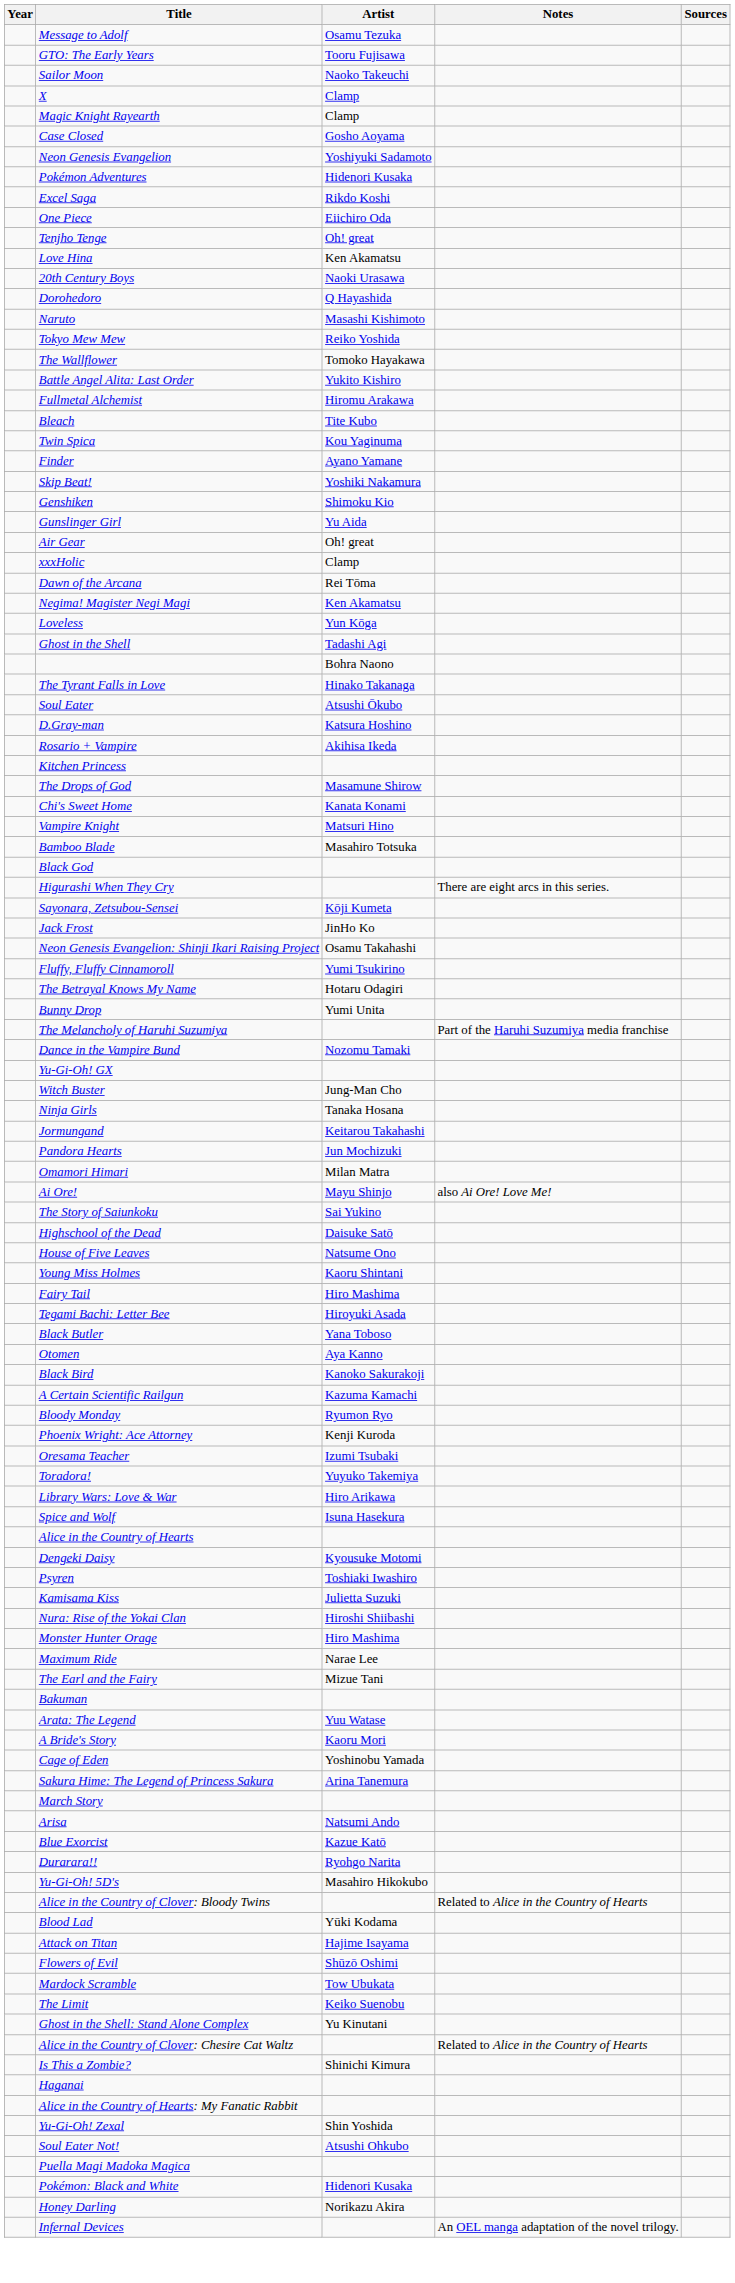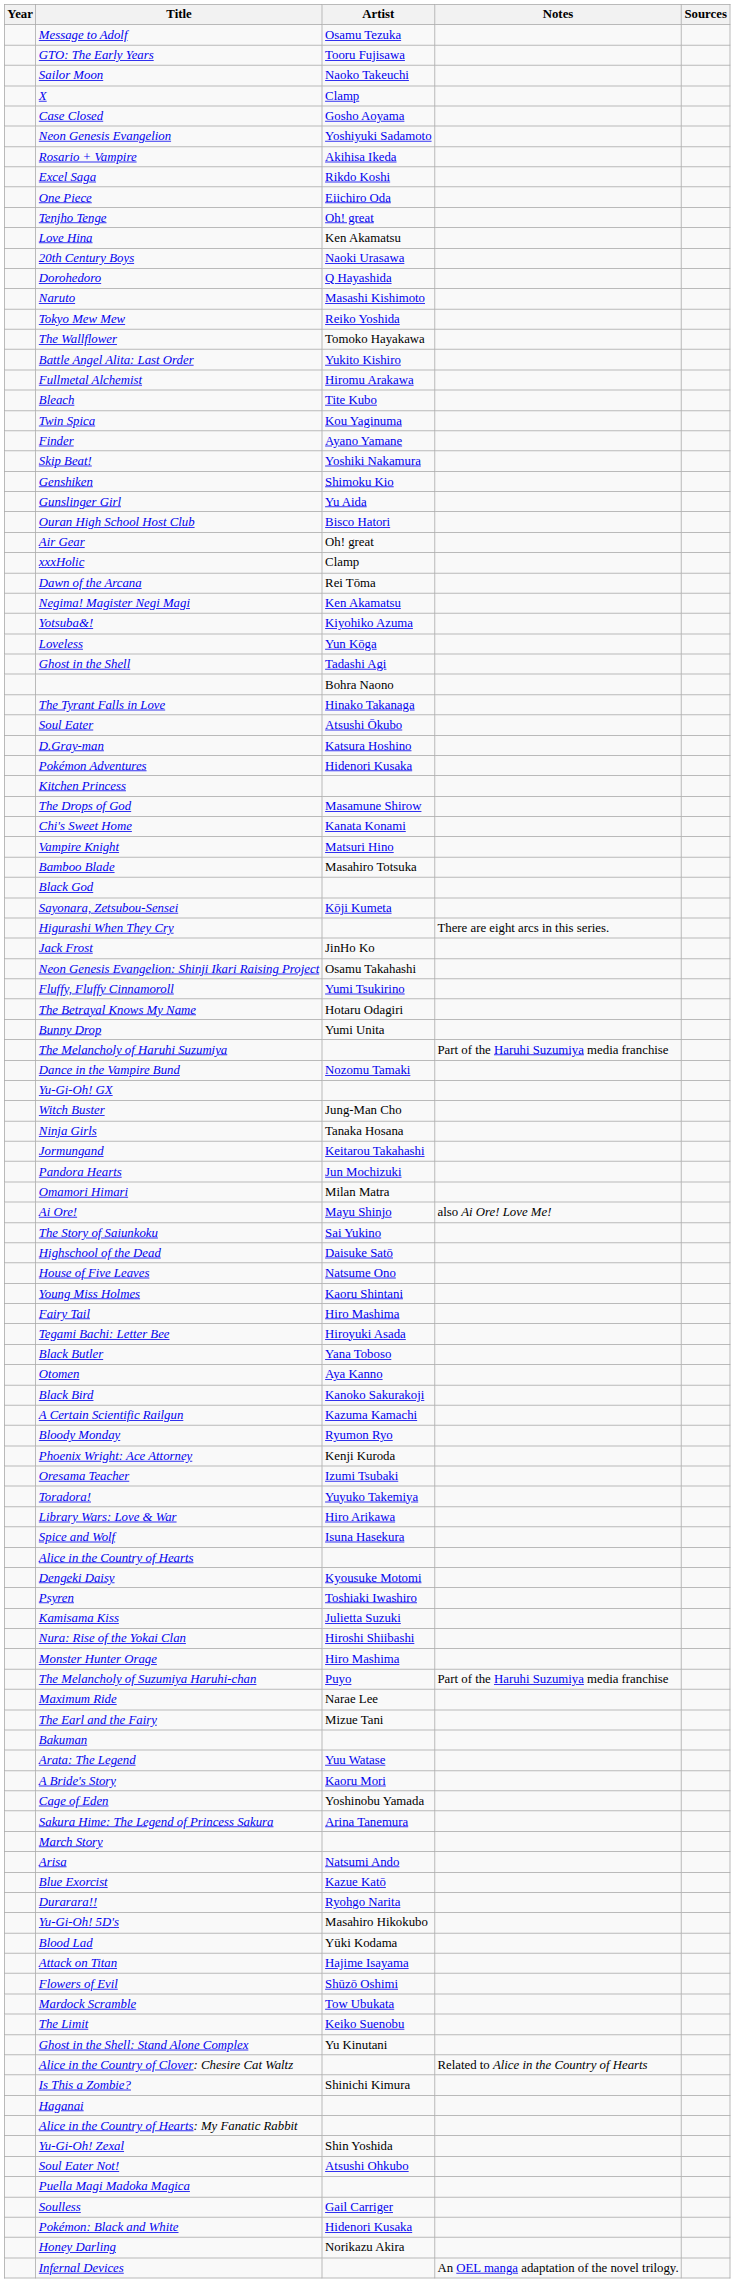 <table class="wikitable sortable">
 <tr>
 <th>Year</th>
 <th>Title</th>
 <th>Artist</th>
 <th class="unsortable">Notes</th>
 <th class="unsortable">Sources</th>
 </tr>
 <tr>
 <td></td>
 <td><em><a href='#'>Message to Adolf</a></em></td>
 <td><a href='#'>Osamu Tezuka</a></td>
 <td></td>
 <td></td>
 </tr>
 <tr>
 <td></td>
 <td><em><a href='#'>GTO: The Early Years</a></em></td>
 <td><a href='#'>Tooru Fujisawa</a></td>
 <td></td>
 <td></td>
 </tr>
 <tr>
 <td></td>
 <td><em><a href='#'>Sailor Moon</a></em></td>
 <td><a href='#'>Naoko Takeuchi</a></td>
 <td></td>
 <td></td>
 </tr>
 <tr>
 <td></td>
 <td><em><a href='#'>X</a></em></td>
 <td><a href='#'>Clamp</a></td>
 <td></td>
 <td></td>
 </tr>
 <tr>
 <td></td>
-<td><em><a href='#'>Magic Knight Rayearth</a></em></td>
-<td>Clamp</td>
-<td></td>
-<td></td>
-</tr>
-<tr>
-<td></td>
 <td><em><a href='#'>Case Closed</a></em></td>
 <td><a href='#'>Gosho Aoyama</a></td>
 <td></td>
 <td></td>
 </tr>
 <tr>
 <td></td>
 <td><em><a href='#'>Neon Genesis Evangelion</a></em></td>
 <td><a href='#'>Yoshiyuki Sadamoto</a></td>
 <td></td>
 <td></td>
 </tr>
 <tr>
 <td></td>
-<td><em><a href='#'>Pokémon Adventures</a></em></td>
-<td><a href='#'>Hidenori Kusaka</a></td>
+<td><em><a href='#'>Rosario + Vampire</a></em></td>
+<td><a href='#'>Akihisa Ikeda</a></td>
 <td></td>
 <td></td>
 </tr>
 <tr>
 <td></td>
 <td><em><a href='#'>Excel Saga</a></em></td>
 <td><a href='#'>Rikdo Koshi</a></td>
 <td></td>
 <td></td>
 </tr>
 <tr>
 <td></td>
 <td><em><a href='#'>One Piece</a></em></td>
 <td><a href='#'>Eiichiro Oda</a></td>
 <td></td>
 <td></td>
 </tr>
 <tr>
 <td></td>
 <td><em><a href='#'>Tenjho Tenge</a></em></td>
 <td><a href='#'>Oh! great</a></td>
 <td></td>
 <td></td>
 </tr>
 <tr>
 <td></td>
 <td><em><a href='#'>Love Hina</a></em></td>
 <td>Ken Akamatsu</td>
 <td></td>
 <td></td>
 </tr>
 <tr>
 <td></td>
 <td><em><a href='#'>20th Century Boys</a></em></td>
 <td><a href='#'>Naoki Urasawa</a></td>
 <td></td>
 <td></td>
 </tr>
 <tr>
 <td></td>
 <td><em><a href='#'>Dorohedoro</a></em></td>
 <td><a href='#'>Q Hayashida</a></td>
 <td></td>
 <td></td>
 </tr>
 <tr>
 <td></td>
 <td><em><a href='#'>Naruto</a></em></td>
 <td><a href='#'>Masashi Kishimoto</a></td>
 <td></td>
 <td></td>
 </tr>
 <tr>
 <td></td>
 <td><em><a href='#'>Tokyo Mew Mew</a></em></td>
 <td><a href='#'>Reiko Yoshida</a></td>
 <td></td>
 <td></td>
 </tr>
 <tr>
 <td></td>
 <td><em><a href='#'>The Wallflower</a></em></td>
 <td>Tomoko Hayakawa</td>
 <td></td>
 <td></td>
 </tr>
 <tr>
 <td></td>
 <td><em><a href='#'>Battle Angel Alita: Last Order</a></em></td>
 <td><a href='#'>Yukito Kishiro</a></td>
 <td></td>
 <td></td>
 </tr>
 <tr>
 <td></td>
 <td><em><a href='#'>Fullmetal Alchemist</a></em></td>
 <td><a href='#'>Hiromu Arakawa</a></td>
 <td></td>
 <td></td>
 </tr>
 <tr>
 <td></td>
 <td><em><a href='#'>Bleach</a></em></td>
 <td><a href='#'>Tite Kubo</a></td>
 <td></td>
 <td></td>
 </tr>
 <tr>
 <td></td>
 <td><em><a href='#'>Twin Spica</a></em></td>
 <td><a href='#'>Kou Yaginuma</a></td>
 <td></td>
 <td></td>
 </tr>
 <tr>
 <td></td>
 <td><em><a href='#'>Finder</a></em></td>
 <td><a href='#'>Ayano Yamane</a></td>
 <td></td>
 <td></td>
 </tr>
 <tr>
 <td></td>
 <td><em><a href='#'>Skip Beat!</a></em></td>
 <td><a href='#'>Yoshiki Nakamura</a></td>
 <td></td>
 <td></td>
 </tr>
 <tr>
 <td></td>
 <td><em><a href='#'>Genshiken</a></em></td>
 <td><a href='#'>Shimoku Kio</a></td>
 <td></td>
 <td></td>
 </tr>
 <tr>
 <td></td>
 <td><em><a href='#'>Gunslinger Girl</a></em></td>
 <td><a href='#'>Yu Aida</a></td>
 <td></td>
 <td></td>
 </tr>
 <tr>
 <td></td>
+<td><em><a href='#'>Ouran High School Host Club</a></em></td>
+<td><a href='#'>Bisco Hatori</a></td>
+<td></td>
+<td></td>
+</tr>
+<tr>
+<td></td>
 <td><em><a href='#'>Air Gear</a></em></td>
 <td>Oh! great</td>
 <td></td>
 <td></td>
 </tr>
 <tr>
 <td></td>
 <td><em><a href='#'>xxxHolic</a></em></td>
 <td>Clamp</td>
 <td></td>
 <td></td>
 </tr>
 <tr>
 <td></td>
 <td><em><a href='#'>Dawn of the Arcana</a></em></td>
 <td>Rei Tōma</td>
 <td></td>
 <td></td>
 </tr>
 <tr>
 <td></td>
 <td><em><a href='#'>Negima! Magister Negi Magi</a></em></td>
 <td><a href='#'>Ken Akamatsu</a></td>
+<td></td>
+<td></td>
+</tr>
+<tr>
+<td></td>
+<td><em><a href='#'>Yotsuba&!</a></em></td>
+<td><a href='#'>Kiyohiko Azuma</a></td>
 <td></td>
 <td></td>
 </tr>
 <tr>
 <td></td>
 <td><em><a href='#'>Loveless</a></em></td>
 <td><a href='#'>Yun Kōga</a></td>
 <td></td>
 <td></td>
 </tr>
 <tr>
 <td></td>
 <td><em><a href='#'>Ghost in the Shell</a></em></td>
 <td><a href='#'>Tadashi Agi</a></td>
 <td></td>
 <td></td>
 </tr>
 <tr>
 <td></td>
 <td><em></em></td>
 <td>Bohra Naono</td>
 <td></td>
 <td></td>
 </tr>
 <tr>
 <td></td>
 <td><em><a href='#'>The Tyrant Falls in Love</a></em></td>
 <td><a href='#'>Hinako Takanaga</a></td>
 <td></td>
 <td></td>
 </tr>
 <tr>
 <td></td>
 <td><em><a href='#'>Soul Eater</a></em></td>
 <td><a href='#'>Atsushi Ōkubo</a></td>
 <td></td>
 <td></td>
 </tr>
 <tr>
 <td></td>
 <td><em><a href='#'>D.Gray-man</a></em></td>
 <td><a href='#'>Katsura Hoshino</a></td>
 <td></td>
 <td></td>
 </tr>
 <tr>
 <td></td>
-<td><em><a href='#'>Rosario + Vampire</a></em></td>
-<td><a href='#'>Akihisa Ikeda</a></td>
+<td><em><a href='#'>Pokémon Adventures</a></em></td>
+<td><a href='#'>Hidenori Kusaka</a></td>
 <td></td>
 <td></td>
 </tr>
 <tr>
 <td></td>
 <td><em><a href='#'>Kitchen Princess</a></em></td>
 <td></td>
 <td></td>
 <td></td>
 </tr>
 <tr>
 <td></td>
 <td><em><a href='#'>The Drops of God</a></em></td>
 <td><a href='#'>Masamune Shirow</a></td>
 <td></td>
 <td></td>
 </tr>
 <tr>
 <td></td>
 <td><em><a href='#'>Chi's Sweet Home</a></em></td>
 <td><a href='#'>Kanata Konami</a></td>
 <td></td>
 <td></td>
 </tr>
 <tr>
 <td></td>
 <td><em><a href='#'>Vampire Knight</a></em></td>
 <td><a href='#'>Matsuri Hino</a></td>
 <td></td>
 <td></td>
 </tr>
 <tr>
 <td></td>
 <td><em><a href='#'>Bamboo Blade</a></em></td>
 <td>Masahiro Totsuka</td>
 <td></td>
 <td></td>
 </tr>
 <tr>
 <td></td>
 <td><em><a href='#'>Black God</a></em></td>
 <td></td>
 <td></td>
 <td></td>
 </tr>
 <tr>
 <td></td>
-<td><em><a href='#'>Higurashi When They Cry</a></em></td>
+<td><em><a href='#'>Sayonara, Zetsubou-Sensei</a></em></td>
+<td><a href='#'>Kōji Kumeta</a></td>
 <td></td>
-<td>There are eight arcs in this series.</td>
 <td></td>
 </tr>
 <tr>
 <td></td>
-<td><em><a href='#'>Sayonara, Zetsubou-Sensei</a></em></td>
-<td><a href='#'>Kōji Kumeta</a></td>
+<td><em><a href='#'>Higurashi When They Cry</a></em></td>
 <td></td>
+<td>There are eight arcs in this series.</td>
 <td></td>
 </tr>
 <tr>
 <td></td>
 <td><em><a href='#'>Jack Frost</a></em></td>
 <td>JinHo Ko</td>
 <td></td>
 <td></td>
 </tr>
 <tr>
 <td></td>
 <td><em><a href='#'>Neon Genesis Evangelion: Shinji Ikari Raising Project</a></em></td>
 <td>Osamu Takahashi</td>
 <td></td>
 <td></td>
 </tr>
 <tr>
 <td></td>
 <td><em><a href='#'>Fluffy, Fluffy Cinnamoroll</a></em></td>
 <td><a href='#'>Yumi Tsukirino</a></td>
 <td></td>
 <td></td>
 </tr>
 <tr>
 <td></td>
 <td><em><a href='#'>The Betrayal Knows My Name</a></em></td>
 <td>Hotaru Odagiri</td>
 <td></td>
 <td></td>
 </tr>
 <tr>
 <td></td>
 <td><em><a href='#'>Bunny Drop</a></em></td>
 <td>Yumi Unita</td>
 <td></td>
 <td></td>
 </tr>
 <tr>
 <td></td>
 <td><em><a href='#'>The Melancholy of Haruhi Suzumiya</a></em></td>
 <td></td>
 <td>Part of the <a href='#'>Haruhi Suzumiya</a> media franchise</td>
 <td></td>
 </tr>
 <tr>
 <td></td>
 <td><em><a href='#'>Dance in the Vampire Bund</a></em></td>
 <td><a href='#'>Nozomu Tamaki</a></td>
 <td></td>
 <td></td>
 </tr>
 <tr>
 <td></td>
 <td><em><a href='#'>Yu-Gi-Oh! GX</a></em></td>
 <td></td>
 <td></td>
 <td></td>
 </tr>
 <tr>
 <td></td>
 <td><em><a href='#'>Witch Buster</a></em></td>
 <td>Jung-Man Cho</td>
 <td></td>
 <td></td>
 </tr>
 <tr>
 <td></td>
 <td><em><a href='#'>Ninja Girls</a></em></td>
 <td>Tanaka Hosana</td>
 <td></td>
 <td></td>
 </tr>
 <tr>
 <td></td>
 <td><em><a href='#'>Jormungand</a></em></td>
 <td><a href='#'>Keitarou Takahashi</a></td>
 <td></td>
 <td></td>
 </tr>
 <tr>
 <td></td>
 <td><em><a href='#'>Pandora Hearts</a></em></td>
 <td><a href='#'>Jun Mochizuki</a></td>
 <td></td>
 <td></td>
 </tr>
 <tr>
 <td></td>
 <td><em><a href='#'>Omamori Himari</a></em></td>
 <td>Milan Matra</td>
 <td></td>
 <td></td>
 </tr>
 <tr>
 <td></td>
 <td><em><a href='#'>Ai Ore!</a></em></td>
 <td><a href='#'>Mayu Shinjo</a></td>
 <td>also <em>Ai Ore! Love Me!</em></td>
 <td></td>
 </tr>
 <tr>
 <td></td>
 <td><em><a href='#'>The Story of Saiunkoku</a></em></td>
 <td><a href='#'>Sai Yukino</a></td>
 <td></td>
 <td></td>
 </tr>
 <tr>
 <td></td>
 <td><em><a href='#'>Highschool of the Dead</a></em></td>
 <td><a href='#'>Daisuke Satō</a></td>
 <td></td>
 <td></td>
 </tr>
 <tr>
 <td></td>
 <td><em><a href='#'>House of Five Leaves</a></em></td>
 <td><a href='#'>Natsume Ono</a></td>
 <td></td>
 <td></td>
 </tr>
 <tr>
 <td></td>
 <td><em><a href='#'>Young Miss Holmes</a></em></td>
 <td><a href='#'>Kaoru Shintani</a></td>
 <td></td>
 <td></td>
 </tr>
 <tr>
 <td></td>
 <td><em><a href='#'>Fairy Tail</a></em></td>
 <td><a href='#'>Hiro Mashima</a></td>
 <td></td>
 <td></td>
 </tr>
 <tr>
 <td></td>
 <td><em><a href='#'>Tegami Bachi: Letter Bee</a></em></td>
 <td><a href='#'>Hiroyuki Asada</a></td>
 <td></td>
 <td></td>
 </tr>
 <tr>
 <td></td>
 <td><em><a href='#'>Black Butler</a></em></td>
 <td><a href='#'>Yana Toboso</a></td>
 <td></td>
 <td></td>
 </tr>
 <tr>
 <td></td>
 <td><em><a href='#'>Otomen</a></em></td>
 <td><a href='#'>Aya Kanno</a></td>
 <td></td>
 <td></td>
 </tr>
 <tr>
 <td></td>
 <td><em><a href='#'>Black Bird</a></em></td>
 <td><a href='#'>Kanoko Sakurakoji</a></td>
 <td></td>
 <td></td>
 </tr>
 <tr>
 <td></td>
 <td><em><a href='#'>A Certain Scientific Railgun</a></em></td>
 <td><a href='#'>Kazuma Kamachi</a></td>
 <td></td>
 <td></td>
 </tr>
 <tr>
 <td></td>
 <td><em><a href='#'>Bloody Monday</a></em></td>
 <td><a href='#'>Ryumon Ryo</a></td>
 <td></td>
 <td></td>
 </tr>
 <tr>
 <td></td>
 <td><em><a href='#'>Phoenix Wright: Ace Attorney</a></em></td>
 <td>Kenji Kuroda</td>
 <td></td>
 <td></td>
 </tr>
 <tr>
 <td></td>
 <td><em><a href='#'>Oresama Teacher</a></em></td>
 <td><a href='#'>Izumi Tsubaki</a></td>
 <td></td>
 <td></td>
 </tr>
 <tr>
 <td></td>
 <td><em><a href='#'>Toradora!</a></em></td>
 <td><a href='#'>Yuyuko Takemiya</a></td>
 <td></td>
 <td></td>
 </tr>
 <tr>
 <td></td>
 <td><em><a href='#'>Library Wars: Love & War</a></em></td>
 <td><a href='#'>Hiro Arikawa</a></td>
 <td></td>
 <td></td>
 </tr>
 <tr>
 <td></td>
 <td><em><a href='#'>Spice and Wolf</a></em></td>
 <td><a href='#'>Isuna Hasekura</a></td>
 <td></td>
 <td></td>
 </tr>
 <tr>
 <td></td>
 <td><em><a href='#'>Alice in the Country of Hearts</a></em></td>
 <td></td>
 <td></td>
 <td></td>
 </tr>
 <tr>
 <td></td>
 <td><em><a href='#'>Dengeki Daisy</a></em></td>
 <td><a href='#'>Kyousuke Motomi</a></td>
 <td></td>
 <td></td>
 </tr>
 <tr>
 <td></td>
 <td><em><a href='#'>Psyren</a></em></td>
 <td><a href='#'>Toshiaki Iwashiro</a></td>
 <td></td>
 <td></td>
 </tr>
 <tr>
 <td></td>
 <td><em><a href='#'>Kamisama Kiss</a></em></td>
 <td><a href='#'>Julietta Suzuki</a></td>
 <td></td>
 <td></td>
 </tr>
 <tr>
 <td></td>
 <td><em><a href='#'>Nura: Rise of the Yokai Clan</a></em></td>
 <td><a href='#'>Hiroshi Shiibashi</a></td>
 <td></td>
 <td></td>
 </tr>
 <tr>
 <td></td>
 <td><em><a href='#'>Monster Hunter Orage</a></em></td>
 <td><a href='#'>Hiro Mashima</a></td>
 <td></td>
 <td></td>
 </tr>
 <tr>
 <td></td>
+<td><em><a href='#'>The Melancholy of Suzumiya Haruhi-chan</a></em></td>
+<td><a href='#'>Puyo</a></td>
+<td>Part of the <a href='#'>Haruhi Suzumiya</a> media franchise</td>
+<td></td>
+</tr>
+<tr>
+<td></td>
 <td><em><a href='#'>Maximum Ride</a></em></td>
 <td>Narae Lee</td>
 <td></td>
 <td></td>
 </tr>
 <tr>
 <td></td>
 <td><em><a href='#'>The Earl and the Fairy</a></em></td>
 <td>Mizue Tani</td>
 <td></td>
 <td></td>
 </tr>
 <tr>
 <td></td>
 <td><em><a href='#'>Bakuman</a></em></td>
 <td></td>
 <td></td>
 <td></td>
 </tr>
 <tr>
 <td></td>
 <td><em><a href='#'>Arata: The Legend</a></em></td>
 <td><a href='#'>Yuu Watase</a></td>
 <td></td>
 <td></td>
 </tr>
 <tr>
 <td></td>
 <td><em><a href='#'>A Bride's Story</a></em></td>
 <td><a href='#'>Kaoru Mori</a></td>
 <td></td>
 <td></td>
 </tr>
 <tr>
 <td></td>
 <td><em><a href='#'>Cage of Eden</a></em></td>
 <td>Yoshinobu Yamada</td>
 <td></td>
 <td></td>
 </tr>
 <tr>
 <td></td>
 <td><em><a href='#'>Sakura Hime: The Legend of Princess Sakura</a></em></td>
 <td><a href='#'>Arina Tanemura</a></td>
 <td></td>
 <td></td>
 </tr>
 <tr>
 <td></td>
 <td><em><a href='#'>March Story</a></em></td>
 <td></td>
 <td></td>
 <td></td>
 </tr>
 <tr>
 <td></td>
 <td><em><a href='#'>Arisa</a></em></td>
 <td><a href='#'>Natsumi Ando</a></td>
 <td></td>
 <td></td>
 </tr>
 <tr>
 <td></td>
 <td><em><a href='#'>Blue Exorcist</a></em></td>
 <td><a href='#'>Kazue Katō</a></td>
 <td></td>
 <td></td>
 </tr>
 <tr>
 <td></td>
 <td><em><a href='#'>Durarara!!</a></em></td>
 <td><a href='#'>Ryohgo Narita</a></td>
 <td></td>
 <td></td>
 </tr>
 <tr>
 <td></td>
 <td><em><a href='#'>Yu-Gi-Oh! 5D's</a></em></td>
 <td>Masahiro Hikokubo</td>
 <td></td>
-<td></td>
-</tr>
-<tr>
-<td></td>
-<td><em><a href='#'>Alice in the Country of Clover</a>: Bloody Twins</em></td>
-<td></td>
-<td>Related to <em>Alice in the Country of Hearts</em></td>
 <td></td>
 </tr>
 <tr>
 <td></td>
 <td><em><a href='#'>Blood Lad</a></em></td>
 <td>Yūki Kodama</td>
 <td></td>
 <td></td>
 </tr>
 <tr>
 <td></td>
 <td><em><a href='#'>Attack on Titan</a></em></td>
 <td><a href='#'>Hajime Isayama</a></td>
 <td></td>
 <td></td>
 </tr>
 <tr>
 <td></td>
 <td><em><a href='#'>Flowers of Evil</a></em></td>
 <td><a href='#'>Shūzō Oshimi</a></td>
 <td></td>
 <td></td>
 </tr>
 <tr>
 <td></td>
 <td><em><a href='#'>Mardock Scramble</a></em></td>
 <td><a href='#'>Tow Ubukata</a></td>
 <td></td>
 <td></td>
 </tr>
 <tr>
 <td></td>
 <td><em><a href='#'>The Limit</a></em></td>
 <td><a href='#'>Keiko Suenobu</a></td>
 <td></td>
 <td></td>
 </tr>
 <tr>
 <td></td>
 <td><em><a href='#'>Ghost in the Shell: Stand Alone Complex</a></em></td>
 <td>Yu Kinutani</td>
 <td></td>
 <td></td>
 </tr>
 <tr>
 <td></td>
 <td><em><a href='#'>Alice in the Country of Clover</a>: Chesire Cat Waltz</em></td>
 <td></td>
 <td>Related to <em>Alice in the Country of Hearts</em></td>
 <td></td>
 </tr>
 <tr>
 <td></td>
 <td><em><a href='#'>Is This a Zombie?</a></em></td>
 <td>Shinichi Kimura</td>
 <td></td>
 <td></td>
 </tr>
 <tr>
 <td></td>
 <td><em><a href='#'>Haganai</a></em></td>
 <td></td>
 <td></td>
 <td></td>
 </tr>
 <tr>
 <td></td>
 <td><em><a href='#'>Alice in the Country of Hearts</a>: My Fanatic Rabbit</em></td>
 <td></td>
 <td></td>
 <td></td>
 </tr>
 <tr>
 <td></td>
 <td><em><a href='#'>Yu-Gi-Oh! Zexal</a></em></td>
 <td>Shin Yoshida</td>
 <td></td>
 <td></td>
 </tr>
 <tr>
 <td></td>
 <td><em><a href='#'>Soul Eater Not!</a></em></td>
 <td><a href='#'>Atsushi Ohkubo</a></td>
 <td></td>
 <td></td>
 </tr>
 <tr>
 <td></td>
 <td><em><a href='#'>Puella Magi Madoka Magica</a></em></td>
 <td></td>
 <td></td>
 <td></td>
 </tr>
 <tr>
 <td></td>
+<td><em><a href='#'>Soulless</a></em></td>
+<td><a href='#'>Gail Carriger</a></td>
+<td></td>
+<td></td>
+</tr>
+<tr>
+<td></td>
 <td><em><a href='#'>Pokémon: Black and White</a></em></td>
 <td><a href='#'>Hidenori Kusaka</a></td>
 <td></td>
 <td></td>
 </tr>
 <tr>
 <td></td>
 <td><em><a href='#'>Honey Darling</a></em></td>
 <td>Norikazu Akira</td>
 <td></td>
 <td></td>
 </tr>
 <tr>
 <td></td>
 <td><em><a href='#'>Infernal Devices</a></em></td>
 <td></td>
 <td>An <a href='#'>OEL manga</a> adaptation of the novel trilogy.</td>
 <td></td>
 </tr>
 </table>
